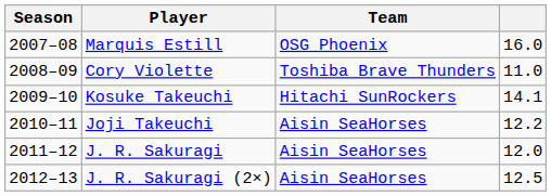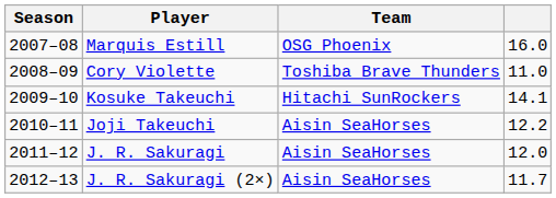 <table class="wikitable sortable">
 <tr>
 <th>Season</th>
 <th>Player</th>
 <th>Team</th>
 <th></th>
 </tr>
 <tr>
 <td>2007–08</td>
 <td> <a href='#'>Marquis Estill</a></td>
 <td><a href='#'>OSG Phoenix</a></td>
 <td>16.0</td>
 </tr>
 <tr>
 <td>2008–09</td>
 <td> <a href='#'>Cory Violette</a></td>
 <td><a href='#'>Toshiba Brave Thunders</a></td>
 <td>11.0</td>
 </tr>
 <tr>
 <td>2009–10</td>
 <td> <a href='#'>Kosuke Takeuchi</a></td>
 <td><a href='#'>Hitachi SunRockers</a></td>
 <td>14.1</td>
 </tr>
 <tr>
 <td>2010–11</td>
 <td> <a href='#'>Joji Takeuchi</a></td>
 <td><a href='#'>Aisin SeaHorses</a></td>
 <td>12.2</td>
 </tr>
 <tr>
 <td>2011–12</td>
 <td> <a href='#'>J. R. Sakuragi</a></td>
 <td><a href='#'>Aisin SeaHorses</a></td>
 <td>12.0</td>
 </tr>
 <tr>
 <td>2012–13</td>
 <td> <a href='#'>J. R. Sakuragi</a> (2×)</td>
 <td><a href='#'>Aisin SeaHorses</a></td>
-<td>12.5</td>
+<td>11.7</td>
 </tr>
 </table>
